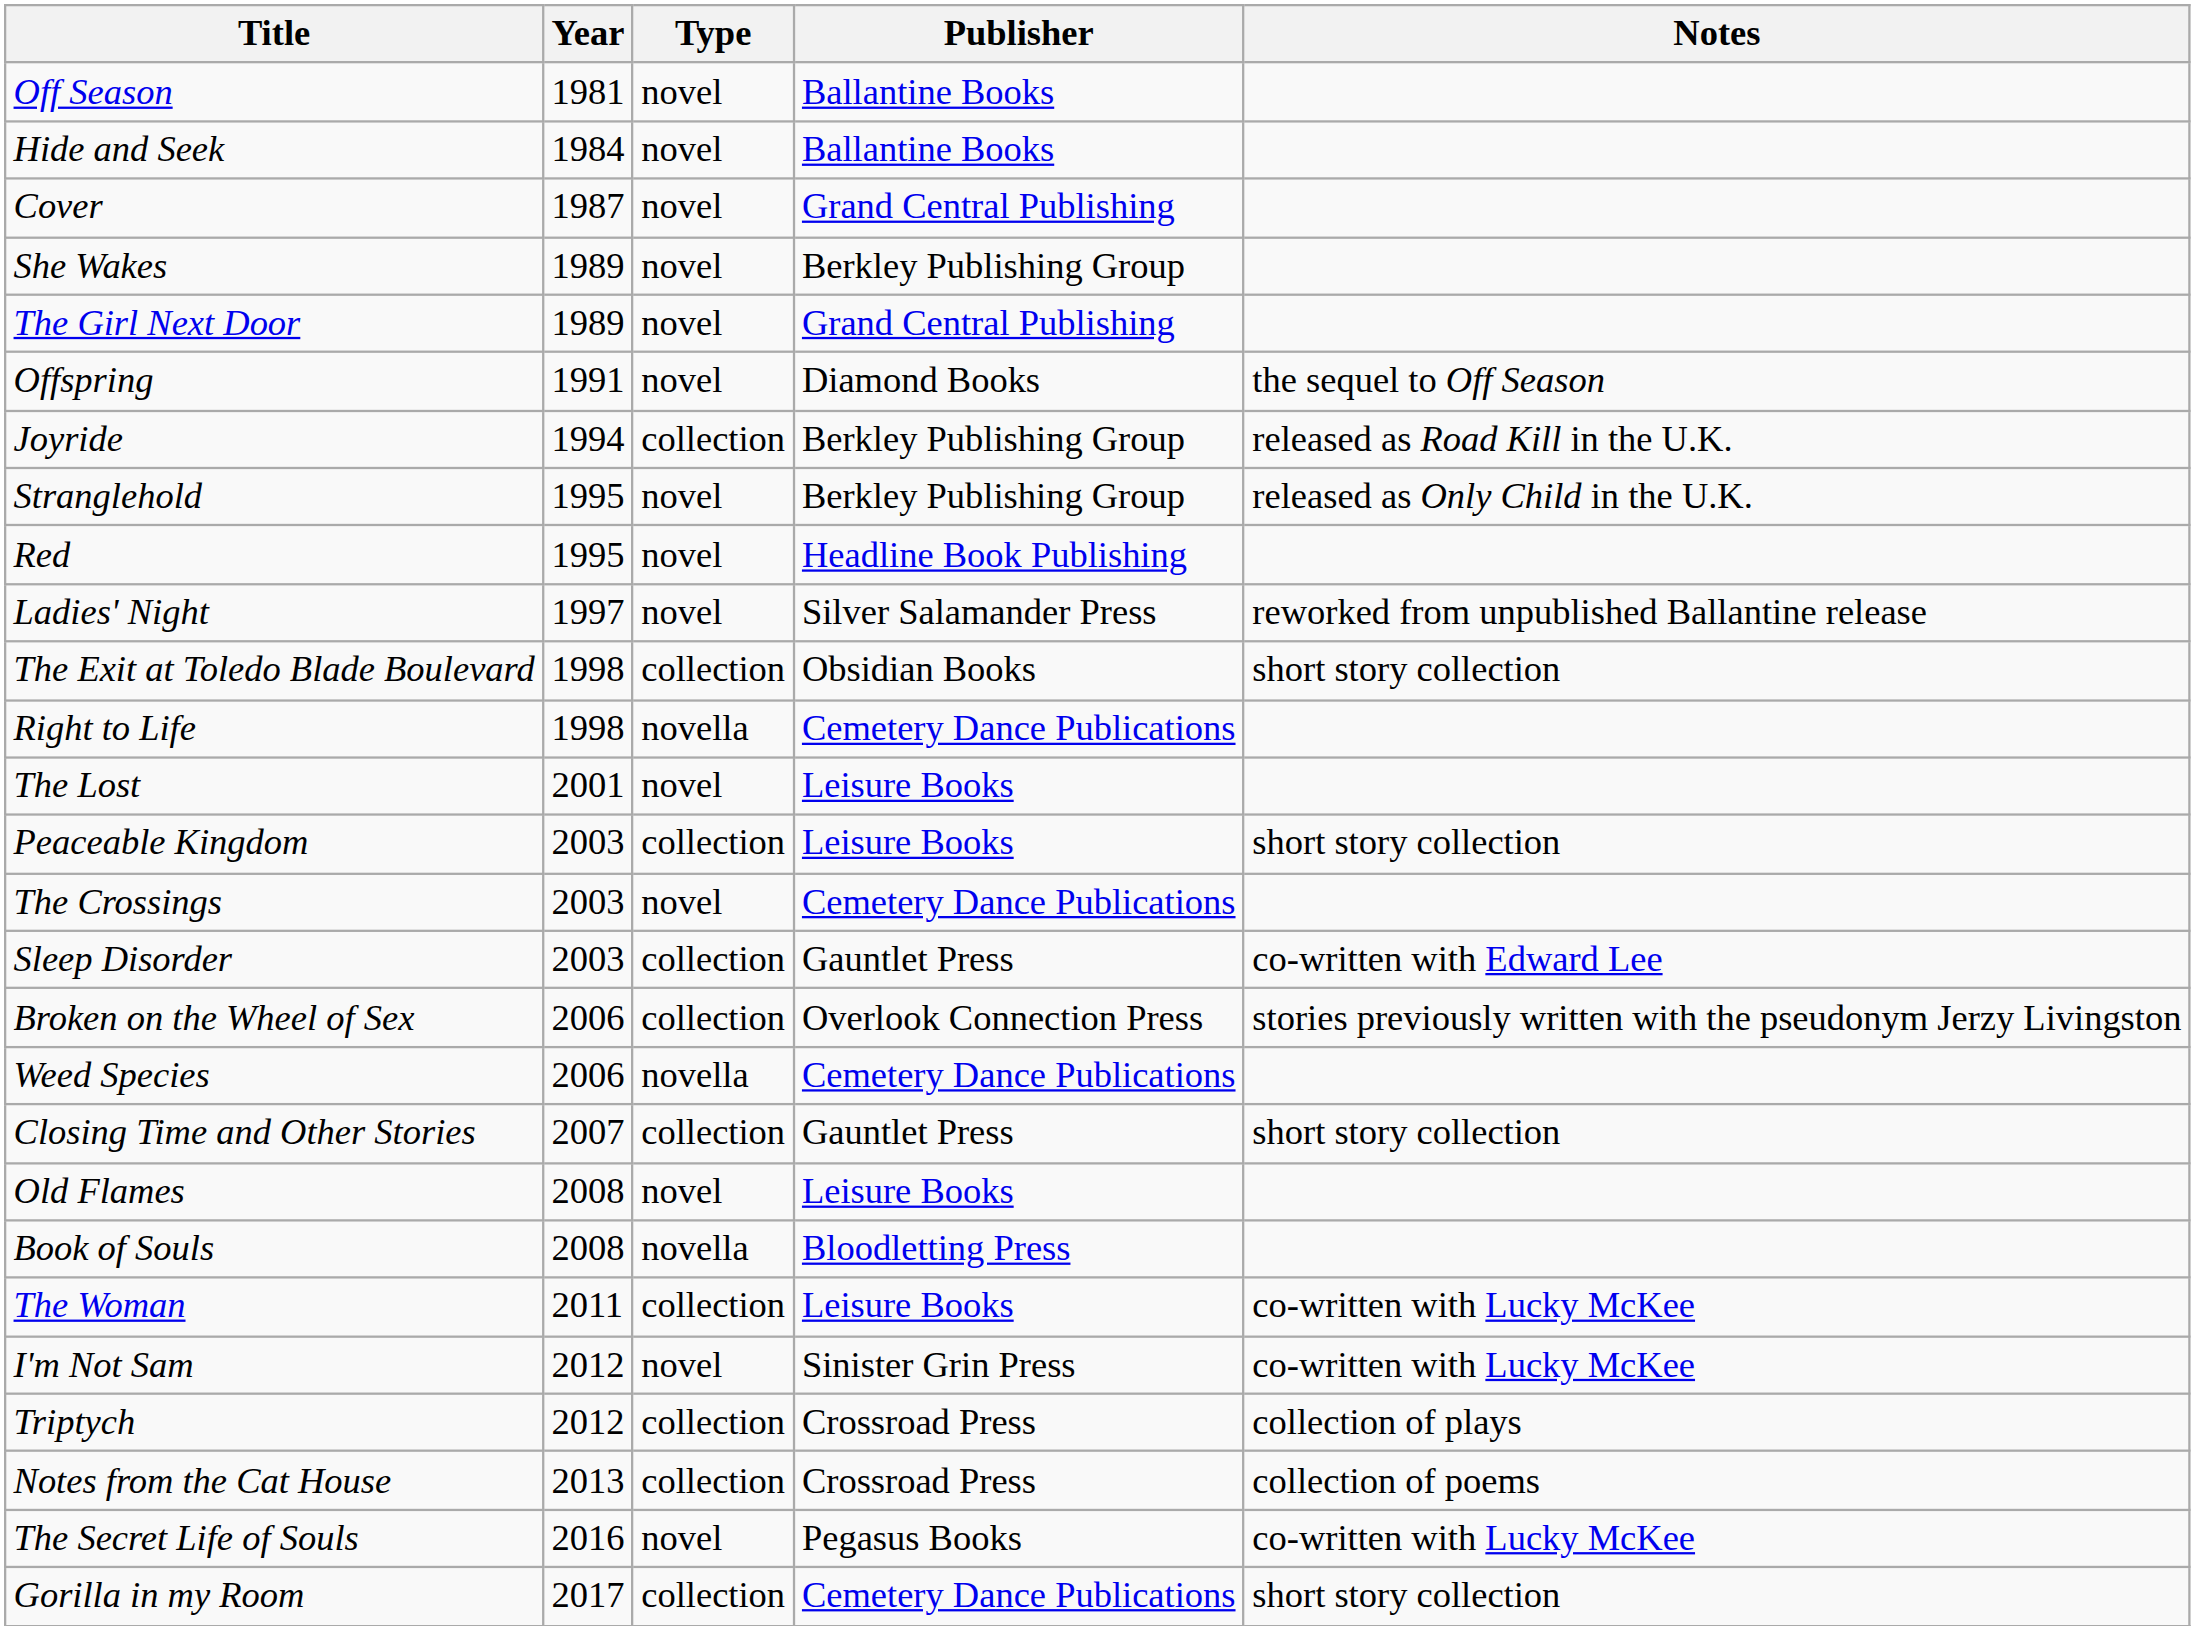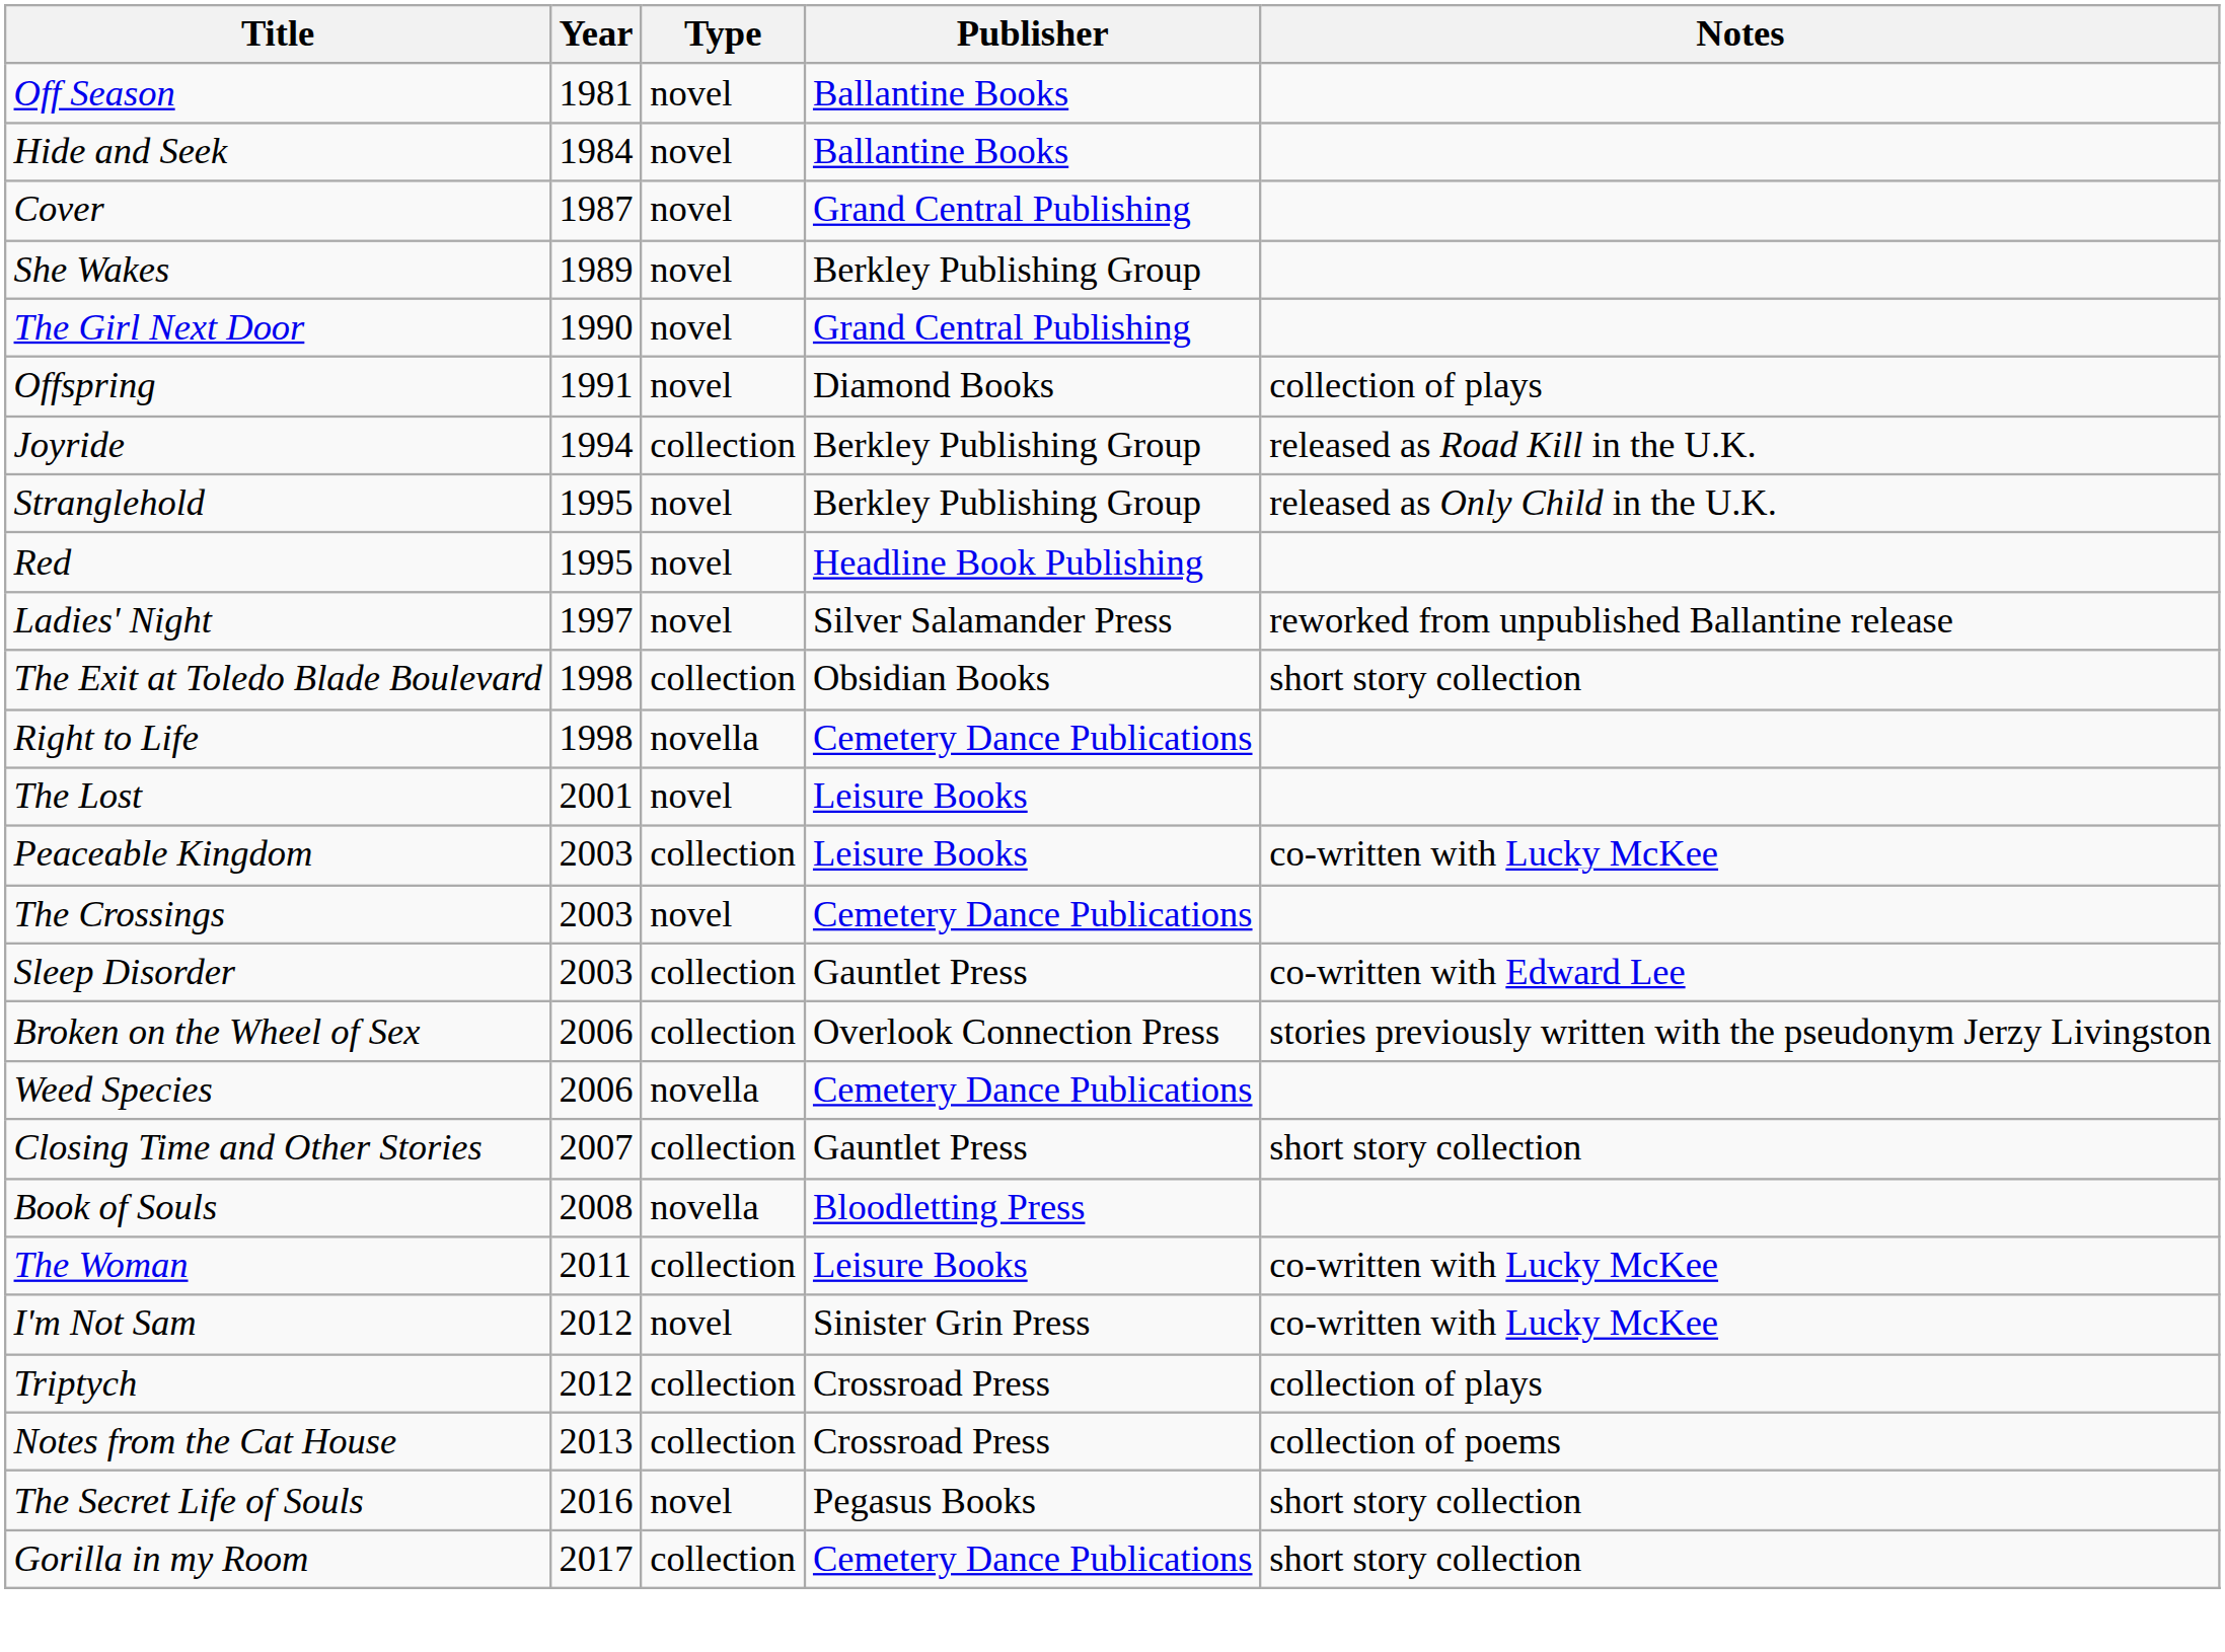 <table class="wikitable sortable">
 <tr>
 <th>Title</th>
 <th>Year</th>
 <th>Type</th>
 <th>Publisher</th>
 <th>Notes</th>
 </tr>
 <tr>
 <td><em><a href='#'>Off Season</a></em></td>
 <td>1981</td>
 <td>novel</td>
 <td><a href='#'>Ballantine Books</a></td>
 <td></td>
 </tr>
 <tr>
 <td><em>Hide and Seek</em></td>
 <td>1984</td>
 <td>novel</td>
 <td><a href='#'>Ballantine Books</a></td>
 <td></td>
 </tr>
 <tr>
 <td><em>Cover</em></td>
 <td>1987</td>
 <td>novel</td>
 <td><a href='#'>Grand Central Publishing</a></td>
 <td></td>
 </tr>
 <tr>
 <td><em>She Wakes</em></td>
 <td>1989</td>
 <td>novel</td>
 <td>Berkley Publishing Group</td>
 <td></td>
 </tr>
 <tr>
 <td><em><a href='#'>The Girl Next Door</a></em></td>
-<td>1989</td>
+<td>1990</td>
 <td>novel</td>
 <td><a href='#'>Grand Central Publishing</a></td>
 <td></td>
 </tr>
 <tr>
 <td><em>Offspring</em></td>
 <td>1991</td>
 <td>novel</td>
 <td>Diamond Books</td>
-<td>the sequel to <em>Off Season</em></td>
+<td>collection of plays</td>
 </tr>
 <tr>
 <td><em>Joyride</em></td>
 <td>1994</td>
 <td>collection</td>
 <td>Berkley Publishing Group</td>
 <td>released as <em>Road Kill</em> in the U.K.</td>
 </tr>
 <tr>
 <td><em>Stranglehold</em></td>
 <td>1995</td>
 <td>novel</td>
 <td>Berkley Publishing Group</td>
 <td>released as <em>Only Child</em> in the U.K.</td>
 </tr>
 <tr>
 <td><em>Red</em></td>
 <td>1995</td>
 <td>novel</td>
 <td><a href='#'>Headline Book Publishing</a></td>
 <td></td>
 </tr>
 <tr>
 <td><em>Ladies' Night</em></td>
 <td>1997</td>
 <td>novel</td>
 <td>Silver Salamander Press</td>
 <td>reworked from unpublished Ballantine release</td>
 </tr>
 <tr>
 <td><em>The Exit at Toledo Blade Boulevard</em></td>
 <td>1998</td>
 <td>collection</td>
 <td>Obsidian Books</td>
 <td>short story collection</td>
 </tr>
 <tr>
 <td><em>Right to Life</em></td>
 <td>1998</td>
 <td>novella</td>
 <td><a href='#'>Cemetery Dance Publications</a></td>
 <td></td>
 </tr>
 <tr>
 <td><em>The Lost</em></td>
 <td>2001</td>
 <td>novel</td>
 <td><a href='#'>Leisure Books</a></td>
 <td></td>
 </tr>
 <tr>
 <td><em>Peaceable Kingdom</em></td>
 <td>2003</td>
 <td>collection</td>
 <td><a href='#'>Leisure Books</a></td>
-<td>short story collection</td>
+<td>co-written with <a href='#'>Lucky McKee</a></td>
 </tr>
 <tr>
 <td><em>The Crossings</em></td>
 <td>2003</td>
 <td>novel</td>
 <td><a href='#'>Cemetery Dance Publications</a></td>
 <td></td>
 </tr>
 <tr>
 <td><em>Sleep Disorder</em></td>
 <td>2003</td>
 <td>collection</td>
 <td>Gauntlet Press</td>
 <td>co-written with <a href='#'>Edward Lee</a></td>
 </tr>
 <tr>
 <td><em>Broken on the Wheel of Sex</em></td>
 <td>2006</td>
 <td>collection</td>
 <td>Overlook Connection Press</td>
 <td>stories previously written with the pseudonym Jerzy Livingston</td>
 </tr>
 <tr>
 <td><em>Weed Species</em></td>
 <td>2006</td>
 <td>novella</td>
 <td><a href='#'>Cemetery Dance Publications</a></td>
 <td></td>
 </tr>
 <tr>
 <td><em>Closing Time and Other Stories</em></td>
 <td>2007</td>
 <td>collection</td>
 <td>Gauntlet Press</td>
 <td>short story collection</td>
-</tr>
-<tr>
-<td><em>Old Flames</em></td>
-<td>2008</td>
-<td>novel</td>
-<td><a href='#'>Leisure Books</a></td>
-<td></td>
 </tr>
 <tr>
 <td><em>Book of Souls</em></td>
 <td>2008</td>
 <td>novella</td>
 <td><a href='#'>Bloodletting Press</a></td>
 <td></td>
 </tr>
 <tr>
 <td><em><a href='#'>The Woman</a></em></td>
 <td>2011</td>
 <td>collection</td>
 <td><a href='#'>Leisure Books</a></td>
 <td>co-written with <a href='#'>Lucky McKee</a></td>
 </tr>
 <tr>
 <td><em>I'm Not Sam</em></td>
 <td>2012</td>
 <td>novel</td>
 <td>Sinister Grin Press</td>
 <td>co-written with <a href='#'>Lucky McKee</a></td>
 </tr>
 <tr>
 <td><em>Triptych</em></td>
 <td>2012</td>
 <td>collection</td>
 <td>Crossroad Press</td>
 <td>collection of plays</td>
 </tr>
 <tr>
 <td><em>Notes from the Cat House</em></td>
 <td>2013</td>
 <td>collection</td>
 <td>Crossroad Press</td>
 <td>collection of poems</td>
 </tr>
 <tr>
 <td><em>The Secret Life of Souls</em></td>
 <td>2016</td>
 <td>novel</td>
 <td>Pegasus Books</td>
-<td>co-written with <a href='#'>Lucky McKee</a></td>
+<td>short story collection</td>
 </tr>
 <tr>
 <td><em>Gorilla in my Room</em></td>
 <td>2017</td>
 <td>collection</td>
 <td><a href='#'>Cemetery Dance Publications</a></td>
 <td>short story collection</td>
 </tr>
 <tr>
 </tr>
 </table>
